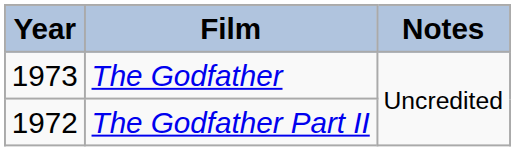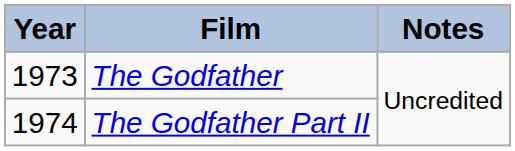 <table class="wikitable" style="font-size:95%;">
 <tr>
 <th style="background:#B0C4DE;">Year</th>
 <th style="background:#B0C4DE;">Film</th>
 <th style="background:#B0C4DE;">Notes</th>
 </tr>
 <tr>
 <td>1973</td>
 <td><em><a href='#'>The Godfather</a></em></td>
 <td rowspan="2" style="text-align:center;"><small>Uncredited</small></td>
 </tr>
 <tr>
-<td>1972</td>
+<td>1974</td>
 <td><em><a href='#'>The Godfather Part II</a></em></td>
 </tr>
 </table>
